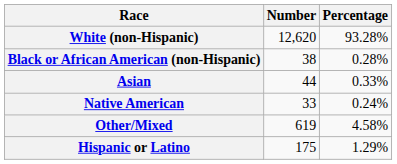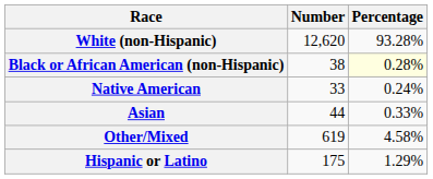 <table class="wikitable" style="text-align:right">
 <tr>
 <th scope="col">Race</th>
 <th scope="col">Number</th>
 <th scope="col">Percentage</th>
 </tr>
 <tr>
 <th scope="row"><a href='#'>White</a> (non-Hispanic)</th>
 <td>12,620</td>
 <td>93.28%</td>
 </tr>
 <tr>
 <th scope="row"><a href='#'>Black or African American</a> (non-Hispanic)</th>
 <td>38</td>
-<td>0.28%</td>
+<td style="background: lightyellow;">0.28%</td>
+</tr>
+<tr>
+<th scope="row"><a href='#'>Native American</a></th>
+<td>33</td>
+<td>0.24%</td>
 </tr>
 <tr>
 <th scope="row"><a href='#'>Asian</a></th>
 <td>44</td>
 <td>0.33%</td>
-</tr>
-<tr>
-<th scope="row"><a href='#'>Native American</a></th>
-<td>33</td>
-<td>0.24%</td>
 </tr>
 <tr>
 <th scope="row"><a href='#'>Other/Mixed</a></th>
 <td>619</td>
 <td>4.58%</td>
 </tr>
 <tr>
 <th scope="row"><a href='#'>Hispanic</a> or <a href='#'>Latino</a></th>
 <td>175</td>
 <td>1.29%</td>
 </tr>
 </table>
